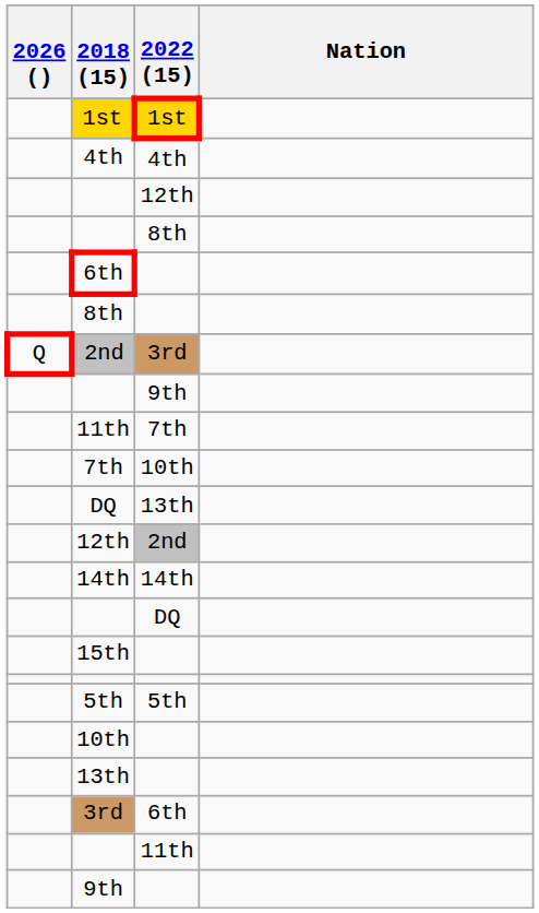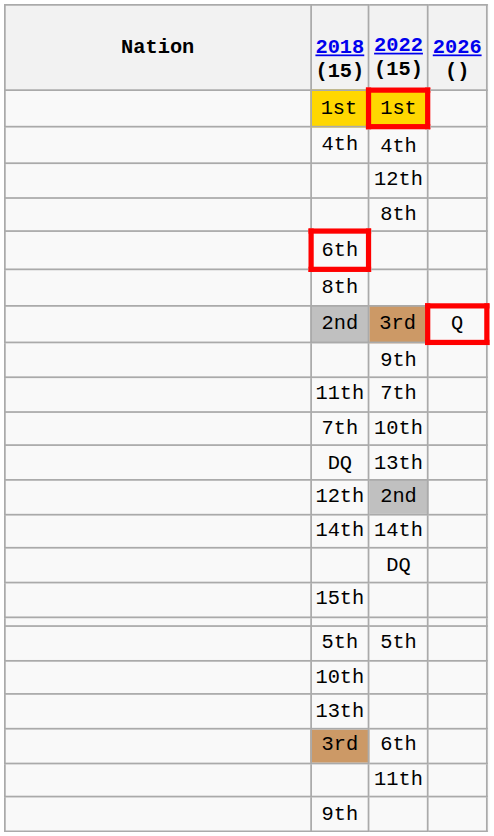 <table class="wikitable" style="text-align:center; font-size:90%">
 <tr>
-<th> <br> <a href='#'>2026</a> <br> ()</th>
+<th width=170>Nation</th>
 <th> <br> <a href='#'>2018</a> <br> (15)</th>
 <th> <br> <a href='#'>2022</a> <br> (15)</th>
-<th width=170>Nation</th>
+<th> <br> <a href='#'>2026</a> <br> ()</th>
 </tr>
 <tr>
-<td></td>
+<td align=left></td>
 <td bgcolor=gold>1st</td>
 <td style="border: 3px solid red" bgcolor=gold>1st</td>
-<td align=left></td>
+<td></td>
 </tr>
 <tr>
-<td></td>
+<td align=left></td>
 <td>4th</td>
 <td>4th</td>
-<td align=left></td>
+<td></td>
 </tr>
 <tr>
-<td></td>
+<td align=left></td>
 <td></td>
 <td>12th</td>
-<td align=left></td>
+<td></td>
 </tr>
 <tr>
-<td></td>
-<td></td>
-<td>8th</td>
 <td align=left></td>
-</tr>
-<tr>
-<td></td>
-<td style="border: 3px solid red">6th</td>
-<td></td>
-<td align=left></td>
-</tr>
-<tr>
 <td></td>
 <td>8th</td>
 <td></td>
-<td align=left></td>
 </tr>
 <tr>
-<td style="border: 3px solid red">Q</td>
+<td align=left></td>
+<td style="border: 3px solid red">6th</td>
+<td></td>
+<td></td>
+</tr>
+<tr>
+<td align=left></td>
+<td>8th</td>
+<td></td>
+<td></td>
+</tr>
+<tr>
+<td align=left></td>
 <td bgcolor=silver>2nd</td>
 <td bgcolor=#cc9966>3rd</td>
-<td align=left></td>
+<td style="border: 3px solid red">Q</td>
 </tr>
 <tr>
+<td align=left></td>
+<td></td>
+<td>9th</td>
+<td></td>
+</tr>
+<tr>
+<td align=left></td>
+<td>11th</td>
+<td>7th</td>
+<td></td>
+</tr>
+<tr>
+<td align=left></td>
+<td>7th</td>
+<td>10th</td>
+<td></td>
+</tr>
+<tr>
+<td align=left></td>
+<td>DQ</td>
+<td>13th</td>
+<td></td>
+</tr>
+<tr>
+<td align=left></td>
+<td>12th</td>
+<td bgcolor=silver>2nd</td>
+<td></td>
+</tr>
+<tr>
+<td align=left></td>
+<td>14th</td>
+<td>14th</td>
+<td></td>
+</tr>
+<tr>
+<td align=left></td>
+<td></td>
+<td>DQ</td>
+<td></td>
+</tr>
+<tr>
+<td align=left></td>
+<td>15th</td>
 <td></td>
 <td></td>
-<td>9th</td>
-<td align=left></td>
 </tr>
 <tr>
-<td></td>
-<td>11th</td>
-<td>7th</td>
 <td align=left></td>
-</tr>
-<tr>
-<td></td>
-<td>7th</td>
-<td>10th</td>
-<td align=left></td>
-</tr>
-<tr>
-<td></td>
-<td>DQ</td>
-<td>13th</td>
-<td align=left></td>
-</tr>
-<tr>
-<td></td>
-<td>12th</td>
-<td bgcolor=silver>2nd</td>
-<td align=left></td>
-</tr>
-<tr>
-<td></td>
-<td>14th</td>
-<td>14th</td>
-<td align=left></td>
-</tr>
-<tr>
-<td></td>
-<td></td>
-<td>DQ</td>
-<td align=left></td>
-</tr>
-<tr>
-<td></td>
-<td>15th</td>
-<td></td>
-<td align=left></td>
-</tr>
-<tr>
 <td></td>
 <td></td>
 <td></td>
-<td align=left></td>
 </tr>
 <tr>
-<td></td>
+<td align=left></td>
 <td>5th</td>
 <td>5th</td>
-<td align=left></td>
+<td></td>
 </tr>
 <tr>
-<td></td>
+<td align=left></td>
 <td>10th</td>
 <td></td>
-<td align=left></td>
+<td></td>
 </tr>
 <tr>
-<td></td>
+<td align=left></td>
 <td>13th</td>
 <td></td>
-<td align=left></td>
+<td></td>
 </tr>
 <tr>
-<td></td>
+<td align=left></td>
 <td bgcolor=#cc9966>3rd</td>
 <td>6th</td>
-<td align=left></td>
+<td></td>
 </tr>
 <tr>
+<td align=left></td>
+<td></td>
+<td>11th</td>
+<td></td>
+</tr>
+<tr>
+<td align=left></td>
+<td>9th</td>
 <td></td>
 <td></td>
-<td>11th</td>
-<td align=left></td>
-</tr>
-<tr>
-<td></td>
-<td>9th</td>
-<td></td>
-<td align=left></td>
 </tr>
 </table>
